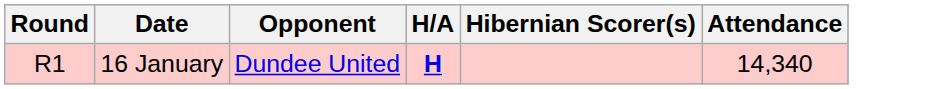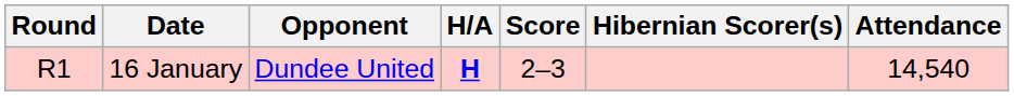 <table class="wikitable" style="text-align:center">
 <tr>
 <th>Round</th>
 <th>Date</th>
 <th>Opponent</th>
 <th>H/A</th>
+<th>Score</th>
 <th>Hibernian Scorer(s)</th>
 <th>Attendance</th>
 </tr>
 <tr bgcolor=#FFCCCC>
 <td>R1</td>
 <td align=left>16 January</td>
 <td align=left><a href='#'>Dundee United</a></td>
 <td><strong><a href='#'>H</a></strong></td>
+<td>2–3</td>
 <td align=left></td>
-<td>14,340</td>
+<td>14,540</td>
 </tr>
 </table>
